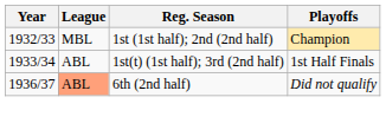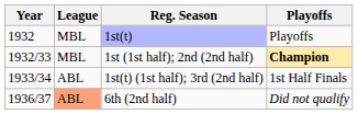 <table class="wikitable">
 <tr>
 <th>Year</th>
 <th>League</th>
 <th>Reg. Season</th>
 <th>Playoffs</th>
 </tr>
 <tr>
+<td>1932</td>
+<td>MBL</td>
+<td bgcolor="B3B7FF">1st(t)</td>
+<td>Playoffs</td>
+</tr>
+<tr>
 <td>1932/33</td>
 <td>MBL</td>
 <td>1st (1st half); 2nd (2nd half)</td>
-<td bgcolor="FFEBAD">Champion</td>
+<td bgcolor="FFEBAD"><strong>Champion</strong></td>
 </tr>
 <tr>
 <td>1933/34</td>
 <td>ABL</td>
 <td>1st(t) (1st half); 3rd (2nd half)</td>
 <td>1st Half Finals</td>
 </tr>
 <tr>
 <td>1936/37</td>
 <td style="background: lightsalmon;">ABL</td>
 <td>6th (2nd half)</td>
 <td><em>Did not qualify</em></td>
 </tr>
 </table>
